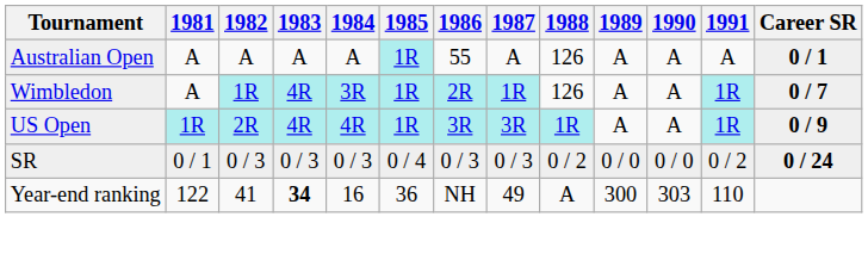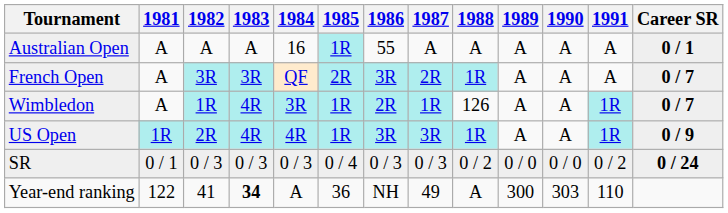 <table class="wikitable">
 <tr>
 <th>Tournament</th>
 <th><a href='#'>1981</a></th>
 <th><a href='#'>1982</a></th>
 <th><a href='#'>1983</a></th>
 <th><a href='#'>1984</a></th>
 <th><a href='#'>1985</a></th>
 <th><a href='#'>1986</a></th>
 <th><a href='#'>1987</a></th>
 <th><a href='#'>1988</a></th>
 <th><a href='#'>1989</a></th>
 <th><a href='#'>1990</a></th>
 <th><a href='#'>1991</a></th>
 <th>Career SR</th>
 </tr>
 <tr>
 <td style="background:#EFEFEF;"><a href='#'>Australian Open</a></td>
 <td align="center">A</td>
 <td align="center">A</td>
 <td align="center">A</td>
-<td align="center">A</td>
+<td align="center">16</td>
 <td align="center" style="background:#afeeee;"><a href='#'>1R</a></td>
 <td align="center">55</td>
 <td align="center">A</td>
-<td align="center">126</td>
+<td align="center">A</td>
 <td align="center">A</td>
 <td align="center">A</td>
 <td align="center">A</td>
 <td align="center" style="background:#EFEFEF;"><strong>0 / 1</strong></td>
+</tr>
+<tr>
+<td style="background:#EFEFEF;"><a href='#'>French Open</a></td>
+<td align="center">A</td>
+<td align="center" style="background:#afeeee;"><a href='#'>3R</a></td>
+<td align="center" style="background:#afeeee;"><a href='#'>3R</a></td>
+<td align="center" style="background:#ffebcd;"><a href='#'>QF</a></td>
+<td align="center" style="background:#afeeee;"><a href='#'>2R</a></td>
+<td align="center" style="background:#afeeee;"><a href='#'>3R</a></td>
+<td align="center" style="background:#afeeee;"><a href='#'>2R</a></td>
+<td align="center" style="background:#afeeee;"><a href='#'>1R</a></td>
+<td align="center">A</td>
+<td align="center">A</td>
+<td align="center">A</td>
+<td align="center" style="background:#EFEFEF;"><strong>0 / 7</strong></td>
 </tr>
 <tr>
 <td style="background:#EFEFEF;"><a href='#'>Wimbledon</a></td>
 <td align="center">A</td>
 <td align="center" style="background:#afeeee;"><a href='#'>1R</a></td>
 <td align="center" style="background:#afeeee;"><a href='#'>4R</a></td>
 <td align="center" style="background:#afeeee;"><a href='#'>3R</a></td>
 <td align="center" style="background:#afeeee;"><a href='#'>1R</a></td>
 <td align="center" style="background:#afeeee;"><a href='#'>2R</a></td>
 <td align="center" style="background:#afeeee;"><a href='#'>1R</a></td>
 <td align="center">126</td>
 <td align="center">A</td>
 <td align="center">A</td>
 <td align="center" style="background:#afeeee;"><a href='#'>1R</a></td>
 <td align="center" style="background:#EFEFEF;"><strong>0 / 7</strong></td>
 </tr>
 <tr>
 <td style="background:#EFEFEF;"><a href='#'>US Open</a></td>
 <td align="center" style="background:#afeeee;"><a href='#'>1R</a></td>
 <td align="center" style="background:#afeeee;"><a href='#'>2R</a></td>
 <td align="center" style="background:#afeeee;"><a href='#'>4R</a></td>
 <td align="center" style="background:#afeeee;"><a href='#'>4R</a></td>
 <td align="center" style="background:#afeeee;"><a href='#'>1R</a></td>
 <td align="center" style="background:#afeeee;"><a href='#'>3R</a></td>
 <td align="center" style="background:#afeeee;"><a href='#'>3R</a></td>
 <td align="center" style="background:#afeeee;"><a href='#'>1R</a></td>
 <td align="center">A</td>
 <td align="center">A</td>
 <td align="center" style="background:#afeeee;"><a href='#'>1R</a></td>
 <td align="center" style="background:#EFEFEF;"><strong>0 / 9</strong></td>
 </tr>
 <tr>
 <td style="background:#EFEFEF;">SR</td>
 <td align="center" style="background:#EFEFEF;">0 / 1</td>
 <td align="center" style="background:#EFEFEF;">0 / 3</td>
 <td align="center" style="background:#EFEFEF;">0 / 3</td>
 <td align="center" style="background:#EFEFEF;">0 / 3</td>
 <td align="center" style="background:#EFEFEF;">0 / 4</td>
 <td align="center" style="background:#EFEFEF;">0 / 3</td>
 <td align="center" style="background:#EFEFEF;">0 / 3</td>
 <td align="center" style="background:#EFEFEF;">0 / 2</td>
 <td align="center" style="background:#EFEFEF;">0 / 0</td>
 <td align="center" style="background:#EFEFEF;">0 / 0</td>
 <td align="center" style="background:#EFEFEF;">0 / 2</td>
 <td align="center" style="background:#EFEFEF;"><strong>0 / 24</strong></td>
 </tr>
 <tr>
 <td align=left>Year-end ranking</td>
 <td align="center">122</td>
 <td align="center">41</td>
 <td align="center"><strong>34</strong></td>
-<td align="center">16</td>
+<td align="center">A</td>
 <td align="center">36</td>
 <td align="center">NH</td>
 <td align="center">49</td>
 <td align="center">A</td>
 <td align="center">300</td>
 <td align="center">303</td>
 <td align="center">110</td>
 </tr>
 </table>
